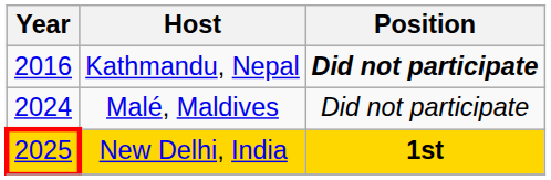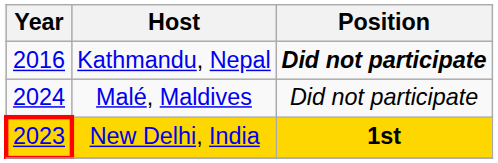 <table class="wikitable" style="text-align: center;">
 <tr>
 <th>Year</th>
 <th>Host</th>
 <th>Position</th>
 </tr>
 <tr>
 <td><a href='#'>2016</a></td>
 <td> <a href='#'>Kathmandu</a>, <a href='#'>Nepal</a></td>
 <td><strong><em>Did not participate</em></strong></td>
 </tr>
 <tr>
 <td><a href='#'>2024</a></td>
 <td> <a href='#'>Malé</a>, <a href='#'>Maldives</a></td>
 <td><em>Did not participate</em></td>
 </tr>
 <tr bgcolor=gold>
-<td style="border: 3px solid red"><a href='#'>2025</a></td>
+<td style="border: 3px solid red"><a href='#'>2023</a></td>
 <td> <a href='#'>New Delhi</a>, <a href='#'>India</a></td>
 <td><strong>1st</strong></td>
 </tr>
 <tr>
 </tr>
 </table>
